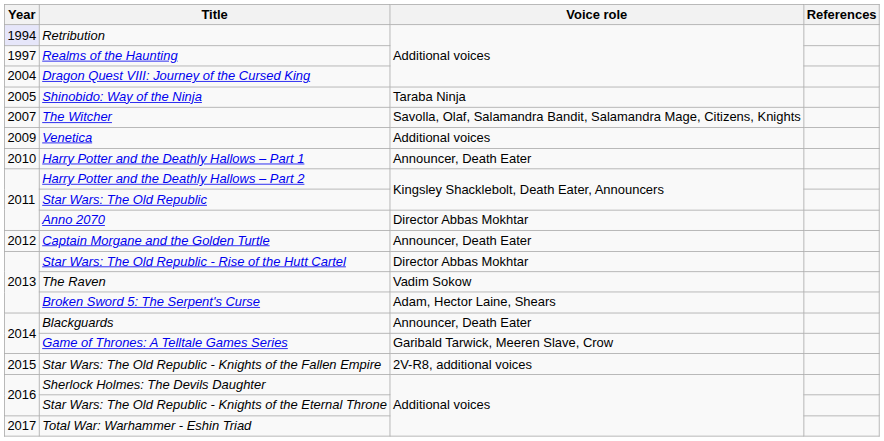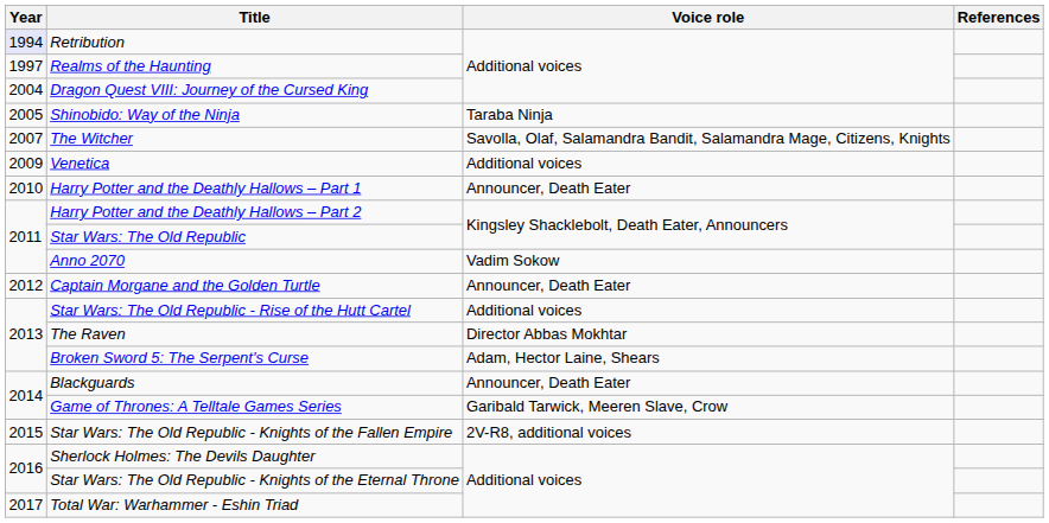 <table class="wikitable">
 <tr>
 <th>Year</th>
 <th>Title</th>
 <th>Voice role</th>
 <th>References</th>
 </tr>
 <tr>
 <td style="background: lavender;">1994</td>
 <td><em>Retribution</em></td>
 <td rowspan="3">Additional voices</td>
 <td></td>
 </tr>
 <tr>
 <td>1997</td>
 <td><em><a href='#'>Realms of the Haunting</a></em></td>
 <td></td>
 </tr>
 <tr>
 <td>2004</td>
 <td><em><a href='#'>Dragon Quest VIII: Journey of the Cursed King</a></em></td>
 <td></td>
 </tr>
 <tr>
 <td>2005</td>
 <td><em><a href='#'>Shinobido: Way of the Ninja</a></em></td>
 <td>Taraba Ninja</td>
 <td></td>
 </tr>
 <tr>
 <td>2007</td>
 <td><em><a href='#'>The Witcher</a></em></td>
 <td>Savolla, Olaf, Salamandra Bandit, Salamandra Mage, Citizens, Knights</td>
 <td></td>
 </tr>
 <tr>
 <td>2009</td>
 <td><em><a href='#'>Venetica</a></em></td>
 <td>Additional voices</td>
 <td></td>
 </tr>
 <tr>
 <td>2010</td>
 <td><em><a href='#'>Harry Potter and the Deathly Hallows – Part 1</a></em></td>
 <td>Announcer, Death Eater</td>
 <td></td>
 </tr>
 <tr>
 <td rowspan="3">2011</td>
 <td><em><a href='#'>Harry Potter and the Deathly Hallows – Part 2</a></em></td>
 <td rowspan="2">Kingsley Shacklebolt, Death Eater, Announcers</td>
 <td></td>
 </tr>
 <tr>
 <td><em><a href='#'>Star Wars: The Old Republic</a></em></td>
 <td></td>
 </tr>
 <tr>
 <td><em><a href='#'>Anno 2070</a></em></td>
-<td>Director Abbas Mokhtar</td>
+<td>Vadim Sokow</td>
 <td></td>
 </tr>
 <tr>
 <td>2012</td>
 <td><em><a href='#'>Captain Morgane and the Golden Turtle</a></em></td>
 <td>Announcer, Death Eater</td>
 <td></td>
 </tr>
 <tr>
 <td rowspan="3">2013</td>
 <td><em><a href='#'>Star Wars: The Old Republic - Rise of the Hutt Cartel</a></em></td>
-<td>Director Abbas Mokhtar</td>
+<td>Additional voices</td>
 <td></td>
 </tr>
 <tr>
 <td><em>The Raven</em></td>
-<td>Vadim Sokow</td>
+<td>Director Abbas Mokhtar</td>
 <td></td>
 </tr>
 <tr>
 <td><em><a href='#'>Broken Sword 5: The Serpent's Curse</a></em></td>
 <td>Adam, Hector Laine, Shears</td>
 <td></td>
 </tr>
 <tr>
 <td rowspan="2">2014</td>
 <td><em>Blackguards</em></td>
 <td>Announcer, Death Eater</td>
 <td></td>
 </tr>
 <tr>
 <td><em><a href='#'>Game of Thrones: A Telltale Games Series</a></em></td>
 <td>Garibald Tarwick, Meeren Slave, Crow</td>
 <td></td>
 </tr>
 <tr>
 <td>2015</td>
 <td><em>Star Wars: The Old Republic - Knights of the Fallen Empire</em></td>
 <td>2V-R8, additional voices</td>
 <td></td>
 </tr>
 <tr>
 <td rowspan="2">2016</td>
 <td><em>Sherlock Holmes: The Devils Daughter</em></td>
 <td rowspan="3">Additional voices</td>
 <td></td>
 </tr>
 <tr>
 <td><em>Star Wars: The Old Republic - Knights of the Eternal Throne</em></td>
 <td></td>
 </tr>
 <tr>
 <td>2017</td>
 <td><em>Total War: Warhammer - Eshin Triad</em></td>
 <td></td>
 </tr>
 </table>
